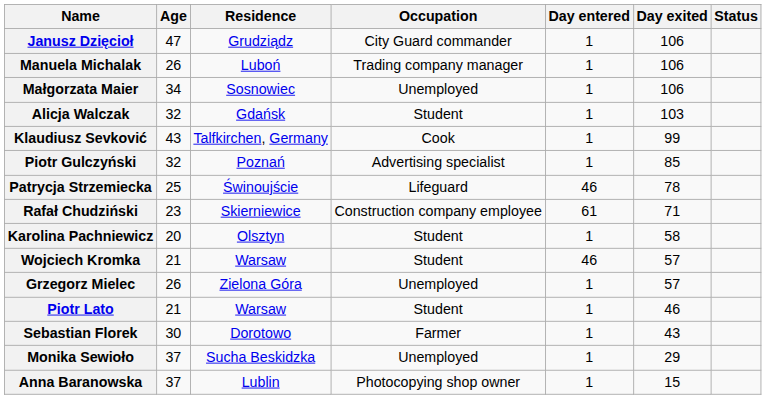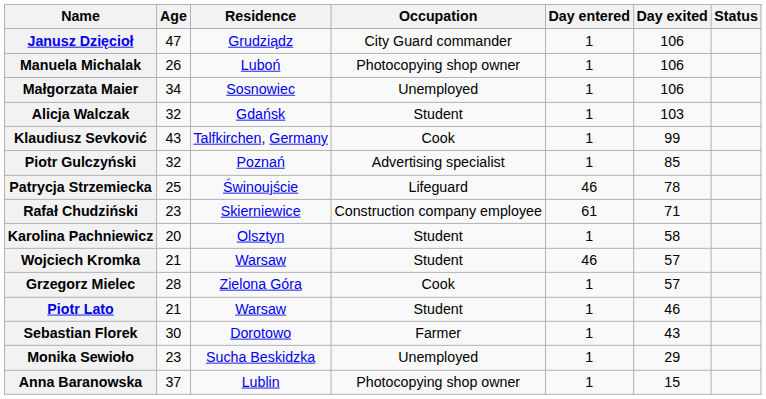 <table class="wikitable sortable" style="text-align:center; line-height:20px; width:auto;">
 <tr>
 <th>Name</th>
 <th>Age</th>
 <th>Residence</th>
 <th>Occupation</th>
 <th>Day entered</th>
 <th>Day exited</th>
 <th>Status</th>
 </tr>
 <tr>
 <th><a href='#'>Janusz Dzięcioł</a></th>
 <td>47</td>
 <td><a href='#'>Grudziądz</a></td>
 <td>City Guard commander</td>
 <td>1</td>
 <td>106</td>
 <td></td>
 </tr>
 <tr>
 <th>Manuela Michalak</th>
 <td>26</td>
 <td><a href='#'>Luboń</a></td>
-<td>Trading company manager</td>
+<td>Photocopying shop owner</td>
 <td>1</td>
 <td>106</td>
 <td></td>
 </tr>
 <tr>
 <th>Małgorzata Maier</th>
 <td>34</td>
 <td><a href='#'>Sosnowiec</a></td>
 <td>Unemployed</td>
 <td>1</td>
 <td>106</td>
 <td></td>
 </tr>
 <tr>
 <th>Alicja Walczak</th>
 <td>32</td>
 <td><a href='#'>Gdańsk</a></td>
 <td>Student</td>
 <td>1</td>
 <td>103</td>
 <td></td>
 </tr>
 <tr>
 <th>Klaudiusz Sevković</th>
 <td>43</td>
 <td><a href='#'>Talfkirchen</a>, <a href='#'>Germany</a></td>
 <td>Cook</td>
 <td>1</td>
 <td>99</td>
 <td></td>
 </tr>
 <tr>
 <th>Piotr Gulczyński</th>
 <td>32</td>
 <td><a href='#'>Poznań</a></td>
 <td>Advertising specialist</td>
 <td>1</td>
 <td>85</td>
 <td></td>
 </tr>
 <tr>
 <th>Patrycja Strzemiecka</th>
 <td>25</td>
 <td><a href='#'>Świnoujście</a></td>
 <td>Lifeguard</td>
 <td>46</td>
 <td>78</td>
 <td></td>
 </tr>
 <tr>
 <th>Rafał Chudziński</th>
 <td>23</td>
 <td><a href='#'>Skierniewice</a></td>
 <td>Construction company employee</td>
 <td>61</td>
 <td>71</td>
 <td></td>
 </tr>
 <tr>
 <th>Karolina Pachniewicz</th>
 <td>20</td>
 <td><a href='#'>Olsztyn</a></td>
 <td>Student</td>
 <td>1</td>
 <td>58</td>
 <td></td>
 </tr>
 <tr>
 <th>Wojciech Kromka</th>
 <td>21</td>
 <td><a href='#'>Warsaw</a></td>
 <td>Student</td>
 <td>46</td>
 <td>57</td>
 <td></td>
 </tr>
 <tr>
 <th>Grzegorz Mielec</th>
-<td>26</td>
+<td>28</td>
 <td><a href='#'>Zielona Góra</a></td>
-<td>Unemployed</td>
+<td>Cook</td>
 <td>1</td>
 <td>57</td>
 <td></td>
 </tr>
 <tr>
 <th><a href='#'>Piotr Lato</a></th>
 <td>21</td>
 <td><a href='#'>Warsaw</a></td>
 <td>Student</td>
 <td>1</td>
 <td>46</td>
 <td></td>
 </tr>
 <tr>
 <th>Sebastian Florek</th>
 <td>30</td>
 <td><a href='#'>Dorotowo</a></td>
 <td>Farmer</td>
 <td>1</td>
 <td>43</td>
 <td></td>
 </tr>
 <tr>
 <th>Monika Sewioło</th>
-<td>37</td>
+<td>23</td>
 <td><a href='#'>Sucha Beskidzka</a></td>
 <td>Unemployed</td>
 <td>1</td>
 <td>29</td>
 <td></td>
 </tr>
 <tr>
 <th>Anna Baranowska</th>
 <td>37</td>
 <td><a href='#'>Lublin</a></td>
 <td>Photocopying shop owner</td>
 <td>1</td>
 <td>15</td>
 <td></td>
 </tr>
 </table>
